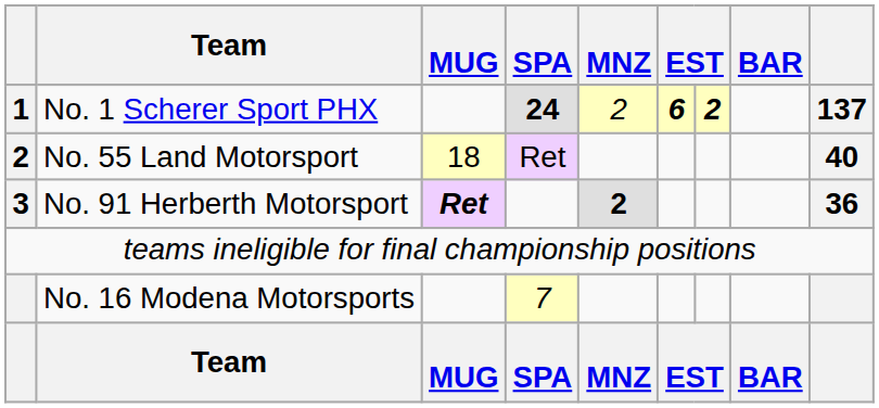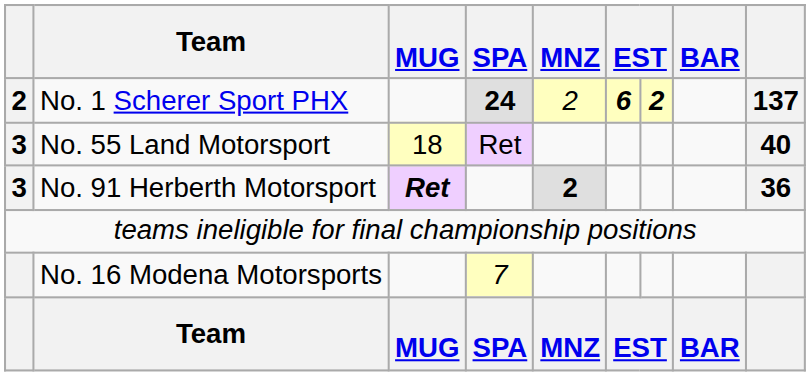 <table align=left| class="wikitable" style="font-size: 85%; text-align: center;">
 <tr valign="top">
 <th valign=middle></th>
 <th valign=middle>Team</th>
 <th><br><a href='#'>MUG</a></th>
 <th><br><a href='#'>SPA</a></th>
 <th><br><a href='#'>MNZ</a></th>
 <th colspan=2><br><a href='#'>EST</a></th>
 <th><br><a href='#'>BAR</a></th>
 <th valign=middle>  </th>
 </tr>
 <tr>
-<th>1</th>
+<th>2</th>
 <td align=left> No. 1 <a href='#'>Scherer Sport PHX</a></td>
 <td></td>
 <td style="background:#DFDFDF;"><strong>24</strong></td>
 <td style="background:#FFFFBF;"><em>2</em></td>
 <td style="background:#FFFFBF;"><strong><em>6</em></strong></td>
 <td style="background:#FFFFBF;"><strong><em>2</em></strong></td>
 <td></td>
 <th>137</th>
 </tr>
 <tr>
-<th>2</th>
+<th>3</th>
 <td align=left> No. 55 Land Motorsport</td>
 <td style="background:#FFFFBF;">18</td>
 <td style="background:#EFCFFF;">Ret</td>
 <td></td>
 <td></td>
 <td></td>
 <td></td>
 <th>40</th>
 </tr>
 <tr>
 <th>3</th>
 <td align=left> No. 91 Herberth Motorsport</td>
 <td style="background:#EFCFFF;"><strong><em>Ret</em></strong></td>
 <td></td>
 <td style="background:#DFDFDF;"><strong>2</strong></td>
 <td></td>
 <td></td>
 <td></td>
 <th>36</th>
 </tr>
 <tr>
 <td colspan="10"><em>teams ineligible for final championship positions</em></td>
 </tr>
 <tr>
 <th></th>
 <td align=left> No. 16 Modena Motorsports</td>
 <td></td>
 <td style="background:#FFFFBF;"><em>7</em></td>
 <td></td>
 <td></td>
 <td></td>
 <td></td>
 <th></th>
 </tr>
 <tr>
 <th valign=middle></th>
 <th valign=middle>Team</th>
 <th><br><a href='#'>MUG</a></th>
 <th><br><a href='#'>SPA</a></th>
 <th><br><a href='#'>MNZ</a></th>
 <th colspan=2><br><a href='#'>EST</a></th>
 <th><br><a href='#'>BAR</a></th>
 <th valign=middle>  </th>
 </tr>
 </table>
